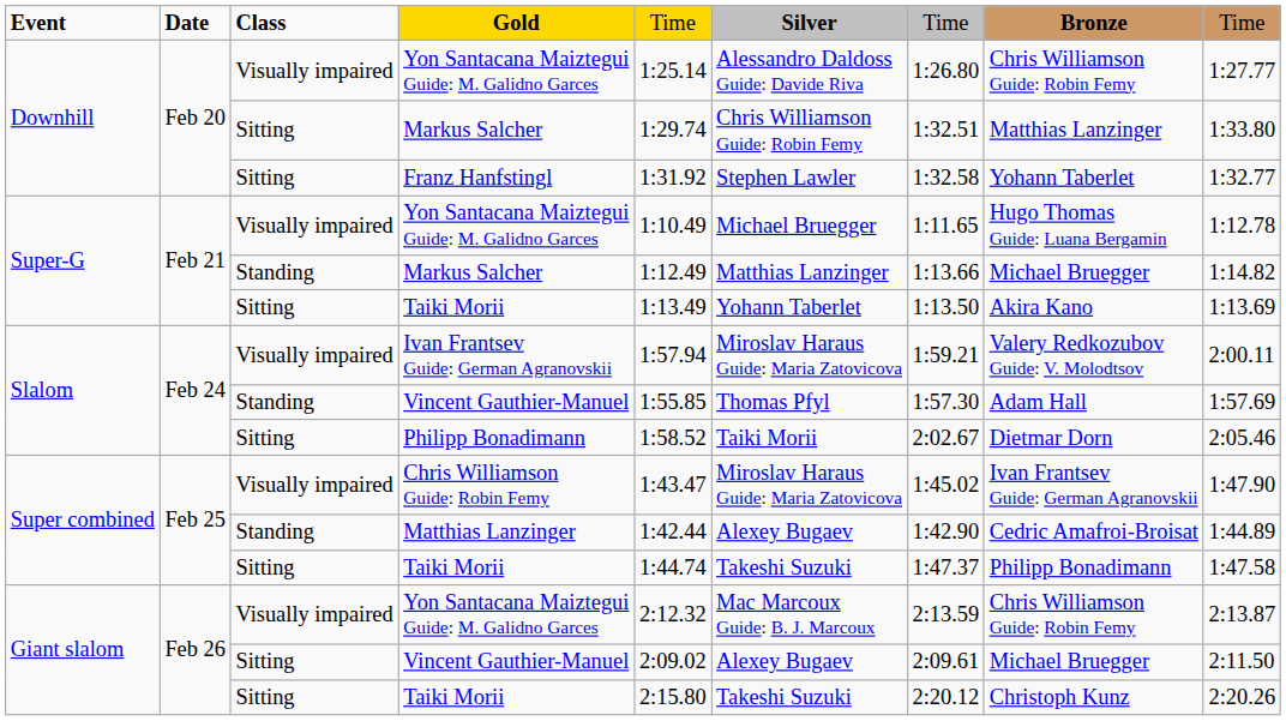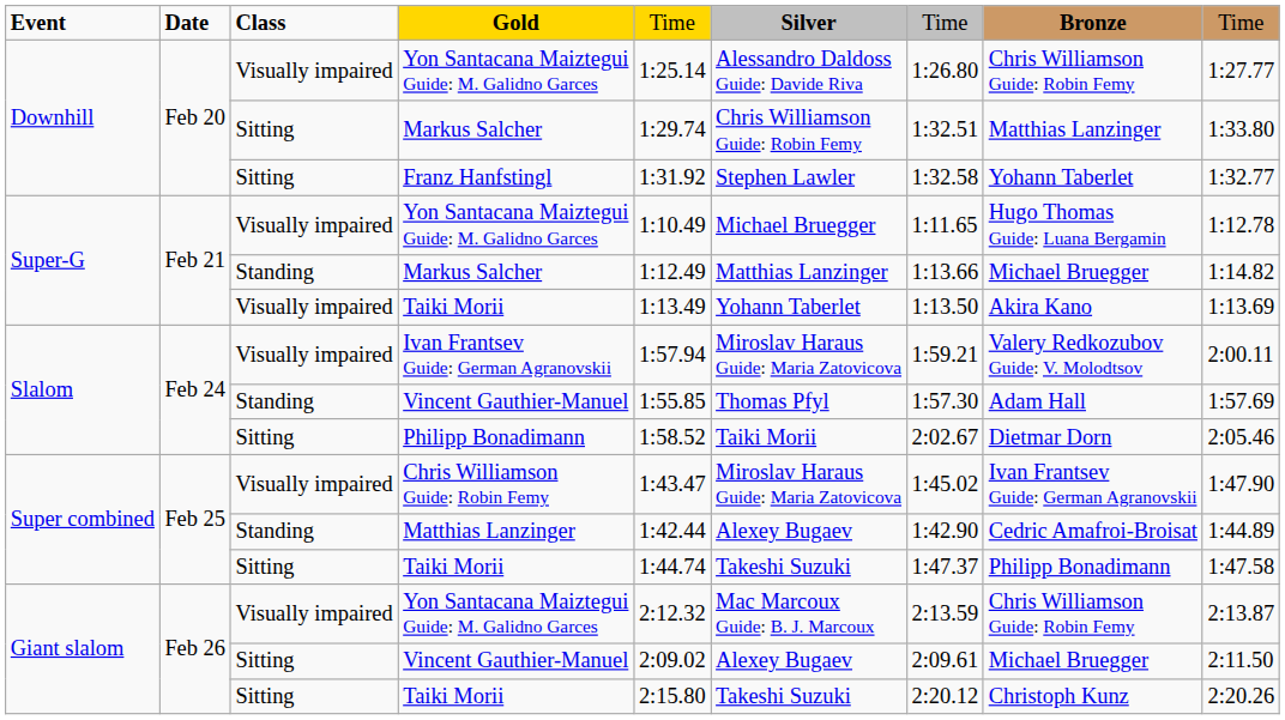 <table class="wikitable">
 <tr>
 <td><strong>Event</strong></td>
 <td><strong>Date</strong></td>
 <td><strong>Class</strong></td>
 <td style="text-align:center;background-color:gold;"><strong>Gold</strong></td>
 <td style="text-align:center;background-color:gold;">Time</td>
 <td style="text-align:center;background-color:silver;"><strong>Silver</strong></td>
 <td style="text-align:center;background-color:silver;">Time</td>
 <td style="text-align:center;background-color:#CC9966;"><strong>Bronze</strong></td>
 <td style="text-align:center;background-color:#CC9966;">Time</td>
 </tr>
 <tr>
 <td rowspan="3"><a href='#'>Downhill</a></td>
 <td rowspan="3">Feb 20</td>
 <td>Visually impaired</td>
 <td><a href='#'>Yon Santacana Maiztegui</a><br><small><a href='#'>Guide</a>: <a href='#'>M. Galidno Garces </a></small><br><small></small></td>
 <td>1:25.14</td>
 <td><a href='#'>Alessandro Daldoss</a><br><small><a href='#'>Guide</a>: <a href='#'>Davide Riva</a></small><br><small></small></td>
 <td>1:26.80</td>
 <td><a href='#'>Chris Williamson</a><br><small><a href='#'>Guide</a>: <a href='#'>Robin Femy</a></small><br><small></small></td>
 <td>1:27.77</td>
 </tr>
 <tr>
 <td>Sitting</td>
 <td><a href='#'>Markus Salcher</a><br><small></small></td>
 <td>1:29.74</td>
 <td><a href='#'>Chris Williamson</a><br><small><a href='#'>Guide</a>: <a href='#'>Robin Femy</a></small><br><small></small></td>
 <td>1:32.51</td>
 <td><a href='#'>Matthias Lanzinger</a><br><small></small></td>
 <td>1:33.80</td>
 </tr>
 <tr>
 <td>Sitting</td>
 <td><a href='#'>Franz Hanfstingl</a><br><small></small></td>
 <td>1:31.92</td>
 <td><a href='#'>Stephen Lawler</a><br><small></small></td>
 <td>1:32.58</td>
 <td><a href='#'>Yohann Taberlet</a><br><small></small></td>
 <td>1:32.77</td>
 </tr>
 <tr>
 <td rowspan="3"><a href='#'>Super-G</a></td>
 <td rowspan="3">Feb 21</td>
 <td>Visually impaired</td>
 <td><a href='#'>Yon Santacana Maiztegui</a><br><small><a href='#'>Guide</a>: <a href='#'>M. Galidno Garces </a></small><br><small></small></td>
 <td>1:10.49</td>
 <td><a href='#'>Michael Bruegger</a><br><small></small></td>
 <td>1:11.65</td>
 <td><a href='#'>Hugo Thomas</a><br><small><a href='#'>Guide</a>: <a href='#'>Luana Bergamin</a></small><br><small></small></td>
 <td>1:12.78</td>
 </tr>
 <tr>
 <td>Standing</td>
 <td><a href='#'>Markus Salcher</a><br><small></small></td>
 <td>1:12.49</td>
 <td><a href='#'>Matthias Lanzinger</a><br><small></small></td>
 <td>1:13.66</td>
 <td><a href='#'>Michael Bruegger</a><br><small></small></td>
 <td>1:14.82</td>
 </tr>
 <tr>
-<td>Sitting</td>
+<td>Visually impaired</td>
 <td><a href='#'>Taiki Morii</a><br><small></small></td>
 <td>1:13.49</td>
 <td><a href='#'>Yohann Taberlet</a><br><small></small></td>
 <td>1:13.50</td>
 <td><a href='#'>Akira Kano</a><br><small></small></td>
 <td>1:13.69</td>
 </tr>
 <tr>
 <td rowspan="3"><a href='#'>Slalom</a></td>
 <td rowspan="3">Feb 24</td>
 <td>Visually impaired</td>
 <td><a href='#'>Ivan Frantsev</a><br><small><a href='#'>Guide</a>: <a href='#'>German Agranovskii</a></small><br><small></small></td>
 <td>1:57.94</td>
 <td><a href='#'>Miroslav Haraus</a><br><small><a href='#'>Guide</a>: <a href='#'>Maria Zatovicova</a></small><br><small></small></td>
 <td>1:59.21</td>
 <td><a href='#'>Valery Redkozubov</a><br><small><a href='#'>Guide</a>: <a href='#'>V. Molodtsov</a></small><br><small></small></td>
 <td>2:00.11</td>
 </tr>
 <tr>
 <td>Standing</td>
 <td><a href='#'>Vincent Gauthier-Manuel</a><br><small></small></td>
 <td>1:55.85</td>
 <td><a href='#'>Thomas Pfyl</a><br><small></small></td>
 <td>1:57.30</td>
 <td><a href='#'>Adam Hall</a><br><small></small></td>
 <td>1:57.69</td>
 </tr>
 <tr>
 <td>Sitting</td>
 <td><a href='#'>Philipp Bonadimann</a><br><small></small></td>
 <td>1:58.52</td>
 <td><a href='#'>Taiki Morii</a><br><small></small></td>
 <td>2:02.67</td>
 <td><a href='#'>Dietmar Dorn</a><br><small></small></td>
 <td>2:05.46</td>
 </tr>
 <tr>
 <td rowspan="3"><a href='#'>Super combined</a></td>
 <td rowspan="3">Feb 25</td>
 <td>Visually impaired</td>
 <td><a href='#'>Chris Williamson</a><br><small><a href='#'>Guide</a>: <a href='#'>Robin Femy</a></small><br><small></small></td>
 <td>1:43.47</td>
 <td><a href='#'>Miroslav Haraus</a><br><small><a href='#'>Guide</a>: <a href='#'>Maria Zatovicova</a></small><br><small></small></td>
 <td>1:45.02</td>
 <td><a href='#'>Ivan Frantsev</a><br><small><a href='#'>Guide</a>: <a href='#'>German Agranovskii</a></small><br><small></small></td>
 <td>1:47.90</td>
 </tr>
 <tr>
 <td>Standing</td>
 <td><a href='#'>Matthias Lanzinger</a><br><small></small></td>
 <td>1:42.44</td>
 <td><a href='#'>Alexey Bugaev</a><br><small></small></td>
 <td>1:42.90</td>
 <td><a href='#'>Cedric Amafroi-Broisat</a><br><small></small></td>
 <td>1:44.89</td>
 </tr>
 <tr>
 <td>Sitting</td>
 <td><a href='#'>Taiki Morii</a><br><small></small></td>
 <td>1:44.74</td>
 <td><a href='#'>Takeshi Suzuki</a><br><small></small></td>
 <td>1:47.37</td>
 <td><a href='#'>Philipp Bonadimann</a><br><small></small></td>
 <td>1:47.58</td>
 </tr>
 <tr>
 <td rowspan="3"><a href='#'>Giant slalom</a></td>
 <td rowspan="3">Feb 26</td>
 <td>Visually impaired</td>
 <td><a href='#'>Yon Santacana Maiztegui</a><br><small><a href='#'>Guide</a>: <a href='#'>M. Galidno Garces </a></small><br><small></small></td>
 <td>2:12.32</td>
 <td><a href='#'>Mac Marcoux</a><br><small><a href='#'>Guide</a>: <a href='#'>B. J. Marcoux</a></small><br><small></small></td>
 <td>2:13.59</td>
 <td><a href='#'>Chris Williamson</a><br><small><a href='#'>Guide</a>: <a href='#'>Robin Femy</a></small><br><small></small></td>
 <td>2:13.87</td>
 </tr>
 <tr>
 <td>Sitting</td>
 <td><a href='#'>Vincent Gauthier-Manuel</a><br><small></small></td>
 <td>2:09.02</td>
 <td><a href='#'>Alexey Bugaev</a><br><small></small></td>
 <td>2:09.61</td>
 <td><a href='#'>Michael Bruegger</a><br><small></small></td>
 <td>2:11.50</td>
 </tr>
 <tr>
 <td>Sitting</td>
 <td><a href='#'>Taiki Morii</a><br><small></small></td>
 <td>2:15.80</td>
 <td><a href='#'>Takeshi Suzuki</a><br><small></small></td>
 <td>2:20.12</td>
 <td><a href='#'>Christoph Kunz</a><br><small></small></td>
 <td>2:20.26</td>
 </tr>
 </table>
